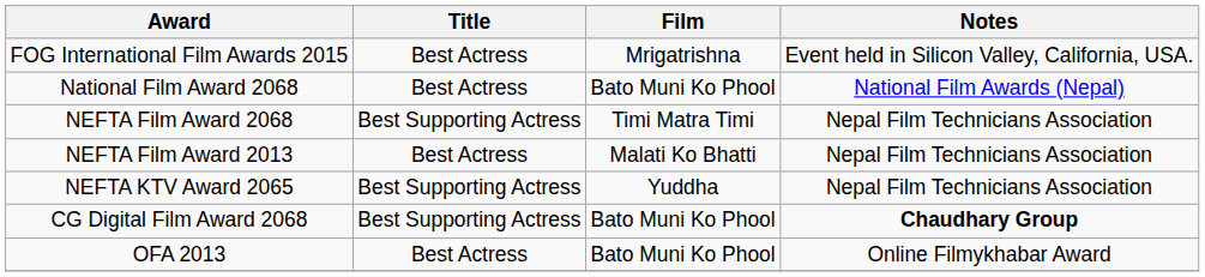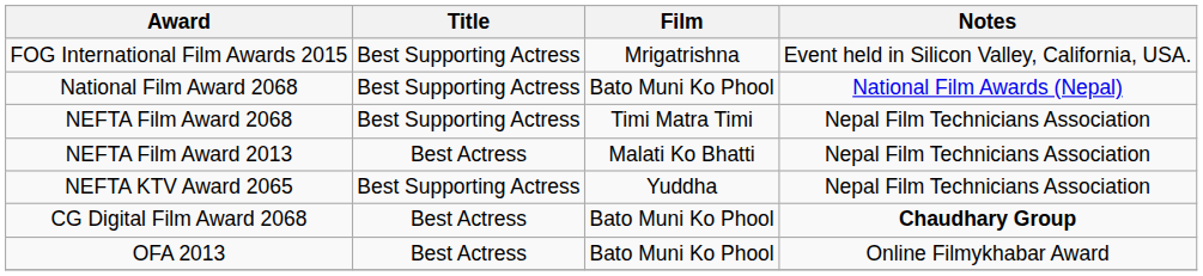 <table class="wikitable">
 <tr style="background:#ccc; text-align:center;">
 <th style="background: #apple;">Award</th>
 <th style="background: #apple;">Title</th>
 <th style="background: #apple;">Film</th>
 <th style="background: #apple;">Notes</th>
 </tr>
 <tr style="text-align:center;">
 <td>FOG International Film Awards 2015</td>
-<td>Best Actress</td>
+<td>Best Supporting Actress</td>
 <td>Mrigatrishna</td>
 <td>Event held in Silicon Valley, California, USA.</td>
 </tr>
 <tr style="text-align:center;">
 <td>National Film Award 2068</td>
-<td>Best Actress</td>
+<td>Best Supporting Actress</td>
 <td>Bato Muni Ko Phool</td>
 <td><a href='#'>National Film Awards (Nepal)</a></td>
 </tr>
 <tr style="text-align:center;">
 <td>NEFTA Film Award 2068</td>
 <td>Best Supporting Actress</td>
 <td>Timi Matra Timi</td>
 <td>Nepal Film Technicians Association</td>
 </tr>
 <tr style="text-align:center;">
 <td>NEFTA Film Award 2013</td>
 <td>Best Actress</td>
 <td>Malati Ko Bhatti</td>
 <td>Nepal Film Technicians Association</td>
 </tr>
 <tr style="text-align:center;">
 <td>NEFTA KTV Award 2065</td>
 <td>Best Supporting Actress</td>
 <td>Yuddha</td>
 <td>Nepal Film Technicians Association</td>
 </tr>
 <tr style="text-align:center;">
 <td>CG Digital Film Award 2068</td>
-<td>Best Supporting Actress</td>
+<td>Best Actress</td>
 <td>Bato Muni Ko Phool</td>
 <td><strong>Chaudhary Group</strong></td>
 </tr>
 <tr style="text-align:center;">
 <td>OFA 2013</td>
 <td>Best Actress</td>
 <td>Bato Muni Ko Phool</td>
 <td>Online Filmykhabar Award</td>
 </tr>
 <tr style="text-align:center;">
 </tr>
 </table>
